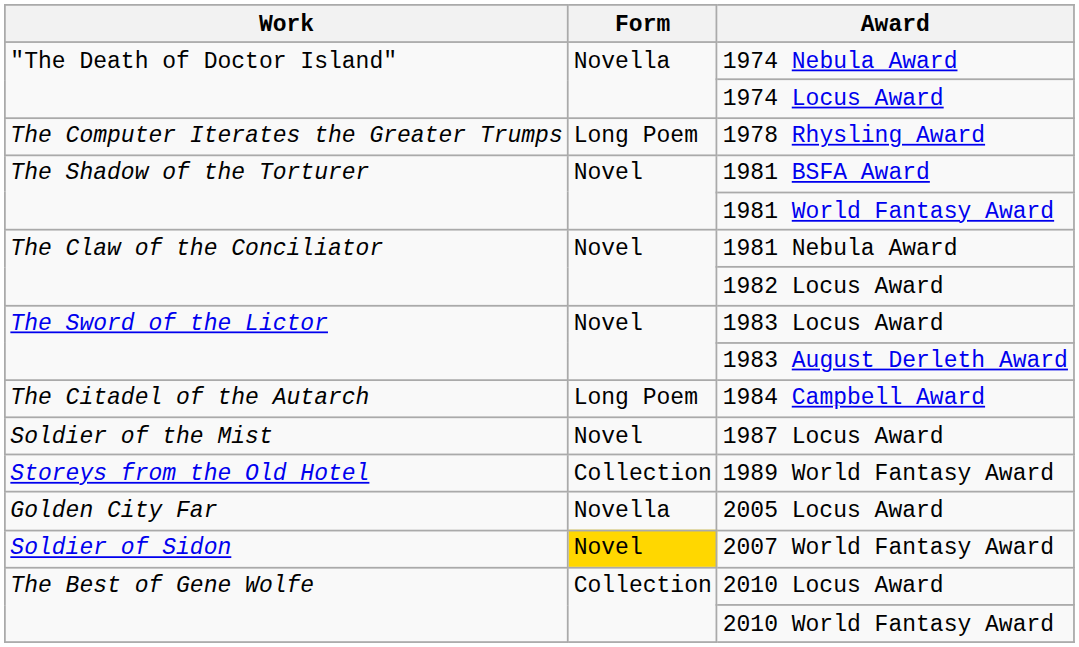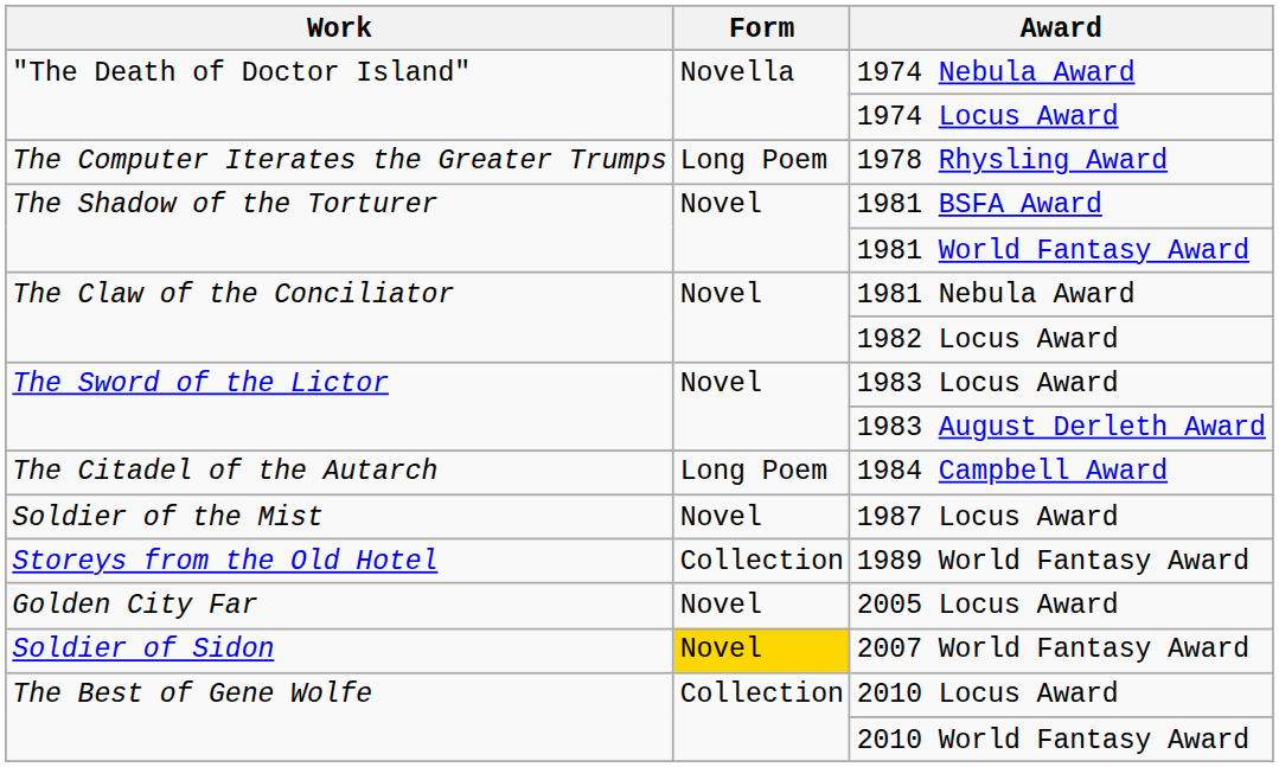 <table class="wikitable">
 <tr>
 <th>Work</th>
 <th>Form</th>
 <th>Award</th>
 </tr>
 <tr>
 <td rowspan=2 style="vertical-align: top;">"The Death of Doctor Island"</td>
 <td rowspan=2 style="vertical-align: top;">Novella</td>
 <td>1974 <a href='#'>Nebula Award</a></td>
 </tr>
 <tr>
 <td>1974 <a href='#'>Locus Award</a></td>
 </tr>
 <tr>
 <td><em>The Computer Iterates the Greater Trumps</em></td>
 <td>Long Poem</td>
 <td>1978 <a href='#'>Rhysling Award</a></td>
 </tr>
 <tr>
 <td rowspan=2 style="vertical-align: top;"><em>The Shadow of the Torturer</em></td>
 <td rowspan=2 style="vertical-align: top;">Novel</td>
 <td>1981 <a href='#'>BSFA Award</a></td>
 </tr>
 <tr>
 <td>1981 <a href='#'>World Fantasy Award</a></td>
 </tr>
 <tr>
 <td rowspan=2 style="vertical-align: top;"><em>The Claw of the Conciliator</em></td>
 <td rowspan=2 style="vertical-align: top;">Novel</td>
 <td>1981 Nebula Award</td>
 </tr>
 <tr>
 <td>1982 Locus Award</td>
 </tr>
 <tr>
 <td rowspan=2 style="vertical-align: top;"><em><a href='#'>The Sword of the Lictor</a></em></td>
 <td rowspan=2 style="vertical-align: top;">Novel</td>
 <td>1983 Locus Award</td>
 </tr>
 <tr>
 <td>1983 <a href='#'>August Derleth Award</a></td>
 </tr>
 <tr>
 <td><em>The Citadel of the Autarch</em></td>
 <td>Long Poem</td>
 <td>1984 <a href='#'>Campbell Award</a></td>
 </tr>
 <tr>
 <td><em>Soldier of the Mist</em></td>
 <td>Novel</td>
 <td>1987 Locus Award</td>
 </tr>
 <tr>
 <td><em><a href='#'>Storeys from the Old Hotel</a></em></td>
 <td>Collection</td>
 <td>1989 World Fantasy Award</td>
 </tr>
 <tr>
 <td><em>Golden City Far</em></td>
-<td>Novella</td>
+<td>Novel</td>
 <td>2005 Locus Award</td>
 </tr>
 <tr>
 <td><em><a href='#'>Soldier of Sidon</a></em></td>
 <td style="background: gold;">Novel</td>
 <td>2007 World Fantasy Award</td>
 </tr>
 <tr>
 <td rowspan=2 style="vertical-align: top;"><em>The Best of Gene Wolfe</em></td>
 <td rowspan=2 style="vertical-align: top;">Collection</td>
 <td>2010 Locus Award</td>
 </tr>
 <tr>
 <td>2010 World Fantasy Award</td>
 </tr>
 </table>
